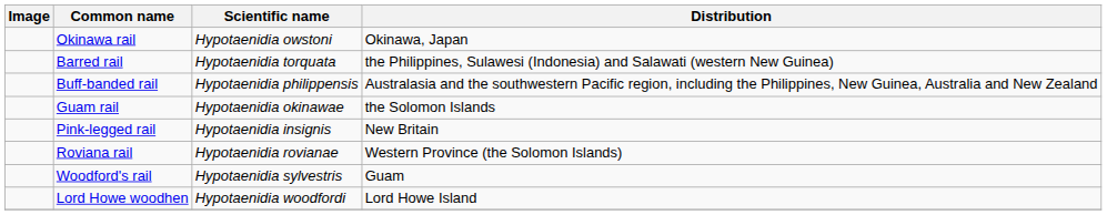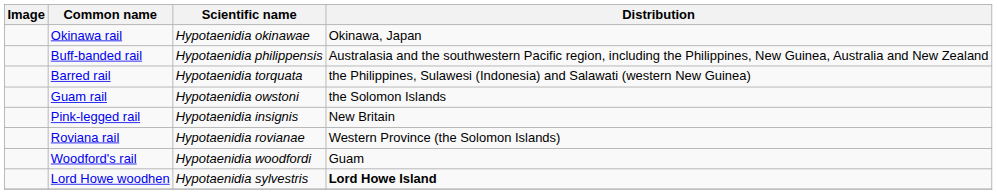 <table class="wikitable">
 <tr>
 <th>Image</th>
 <th>Common name</th>
 <th>Scientific name</th>
 <th>Distribution</th>
 </tr>
 <tr>
 <td></td>
 <td><a href='#'>Okinawa rail</a></td>
-<td><em>Hypotaenidia owstoni</em></td>
+<td><em>Hypotaenidia okinawae</em></td>
 <td>Okinawa, Japan</td>
+</tr>
+<tr>
+<td></td>
+<td><a href='#'>Buff-banded rail</a></td>
+<td><em>Hypotaenidia philippensis</em></td>
+<td>Australasia and the southwestern Pacific region, including the Philippines, New Guinea, Australia and New Zealand</td>
 </tr>
 <tr>
 <td></td>
 <td><a href='#'>Barred rail</a></td>
 <td><em>Hypotaenidia torquata</em></td>
 <td>the Philippines, Sulawesi (Indonesia) and Salawati (western New Guinea)</td>
 </tr>
 <tr>
 <td></td>
-<td><a href='#'>Buff-banded rail</a></td>
-<td><em>Hypotaenidia philippensis</em></td>
-<td>Australasia and the southwestern Pacific region, including the Philippines, New Guinea, Australia and New Zealand</td>
-</tr>
-<tr>
-<td></td>
 <td><a href='#'>Guam rail</a></td>
-<td><em>Hypotaenidia okinawae</em></td>
+<td><em>Hypotaenidia owstoni</em></td>
 <td>the Solomon Islands</td>
 </tr>
 <tr>
 <td></td>
 <td><a href='#'>Pink-legged rail</a></td>
 <td><em>Hypotaenidia insignis</em></td>
 <td>New Britain</td>
 </tr>
 <tr>
 <td></td>
 <td><a href='#'>Roviana rail</a></td>
 <td><em>Hypotaenidia rovianae</em></td>
 <td>Western Province (the Solomon Islands)</td>
 </tr>
 <tr>
 <td></td>
 <td><a href='#'>Woodford's rail</a></td>
-<td><em>Hypotaenidia sylvestris</em></td>
+<td><em>Hypotaenidia woodfordi</em></td>
 <td>Guam</td>
 </tr>
 <tr>
 <td></td>
 <td><a href='#'>Lord Howe woodhen</a></td>
-<td><em>Hypotaenidia woodfordi</em></td>
-<td>Lord Howe Island</td>
+<td><em>Hypotaenidia sylvestris</em></td>
+<td><strong>Lord Howe Island</strong></td>
 </tr>
 <tr>
 </tr>
 </table>
